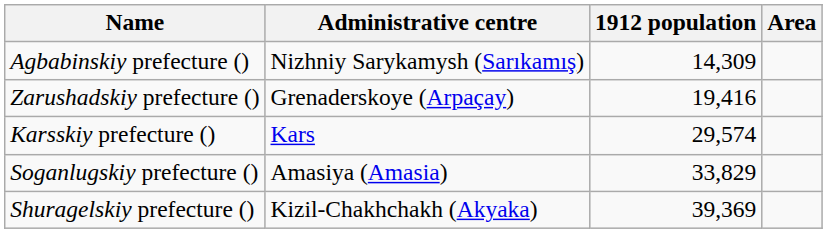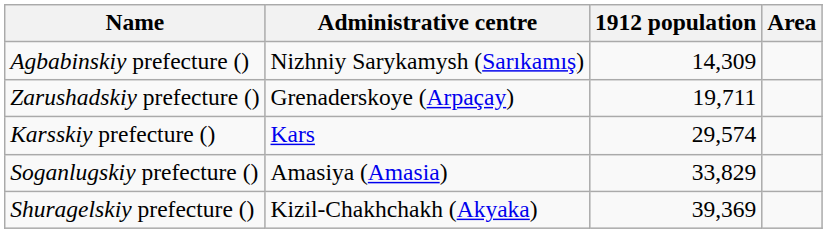 <table class="wikitable sortable">
 <tr>
 <th>Name</th>
 <th>Administrative centre</th>
 <th>1912 population</th>
 <th>Area</th>
 </tr>
 <tr>
 <td><em>Agbabinskiy</em> prefecture ()</td>
 <td>Nizhniy Sarykamysh (<a href='#'>Sarıkamış</a>)</td>
 <td align="right">14,309</td>
 <td></td>
 </tr>
 <tr>
 <td><em>Zarushadskiy</em> prefecture ()</td>
 <td>Grenaderskoye (<a href='#'>Arpaçay</a>)</td>
-<td align="right">19,416</td>
+<td align="right">19,711</td>
 <td></td>
 </tr>
 <tr>
 <td><em>Karsskiy</em> prefecture ()</td>
 <td><a href='#'>Kars</a></td>
 <td align="right">29,574</td>
 <td></td>
 </tr>
 <tr>
 <td><em>Soganlugskiy</em> prefecture ()</td>
 <td>Amasiya (<a href='#'>Amasia</a>)</td>
 <td align="right">33,829</td>
 <td></td>
 </tr>
 <tr>
 <td><em>Shuragelskiy</em> prefecture ()</td>
 <td>Kizil-Chakhchakh (<a href='#'>Akyaka</a>)</td>
 <td align="right">39,369</td>
 <td></td>
 </tr>
 </table>
